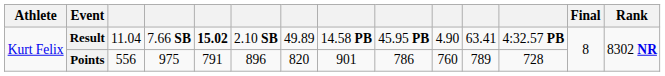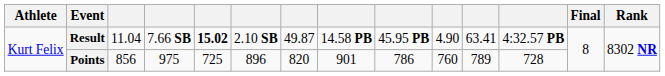 <table class="wikitable" style="font-size:90%">
 <tr>
 <th>Athlete</th>
 <th>Event</th>
 <th></th>
 <th></th>
 <th></th>
 <th></th>
 <th></th>
 <th></th>
 <th></th>
 <th></th>
 <th></th>
 <th></th>
 <th>Final</th>
 <th>Rank</th>
 </tr>
 <tr style=text-align:center>
 <td rowspan=2 style=text-align:left><a href='#'>Kurt Felix</a></td>
 <th style="font-size:95%">Result</th>
 <td>11.04</td>
 <td>7.66 <strong>SB</strong></td>
 <td><strong>15.02</strong></td>
 <td>2.10 <strong>SB</strong></td>
-<td>49.89</td>
+<td>49.87</td>
 <td>14.58 <strong>PB</strong></td>
 <td>45.95 <strong>PB</strong></td>
 <td>4.90</td>
 <td>63.41</td>
 <td>4:32.57 <strong>PB</strong></td>
 <td rowspan=2>8</td>
 <td rowspan=2>8302 <strong><a href='#'>NR</a></strong></td>
 </tr>
 <tr style=text-align:center>
 <th style="font-size:95%">Points</th>
-<td>556</td>
+<td>856</td>
 <td>975</td>
-<td>791</td>
+<td>725</td>
 <td>896</td>
 <td>820</td>
 <td>901</td>
 <td>786</td>
 <td>760</td>
 <td>789</td>
 <td>728</td>
 </tr>
 </table>
